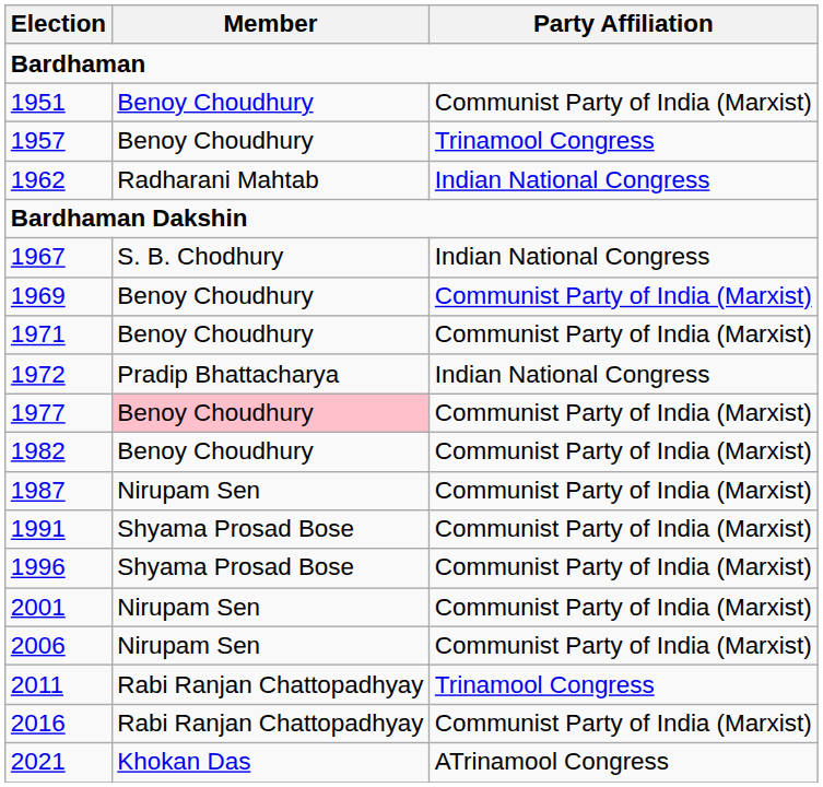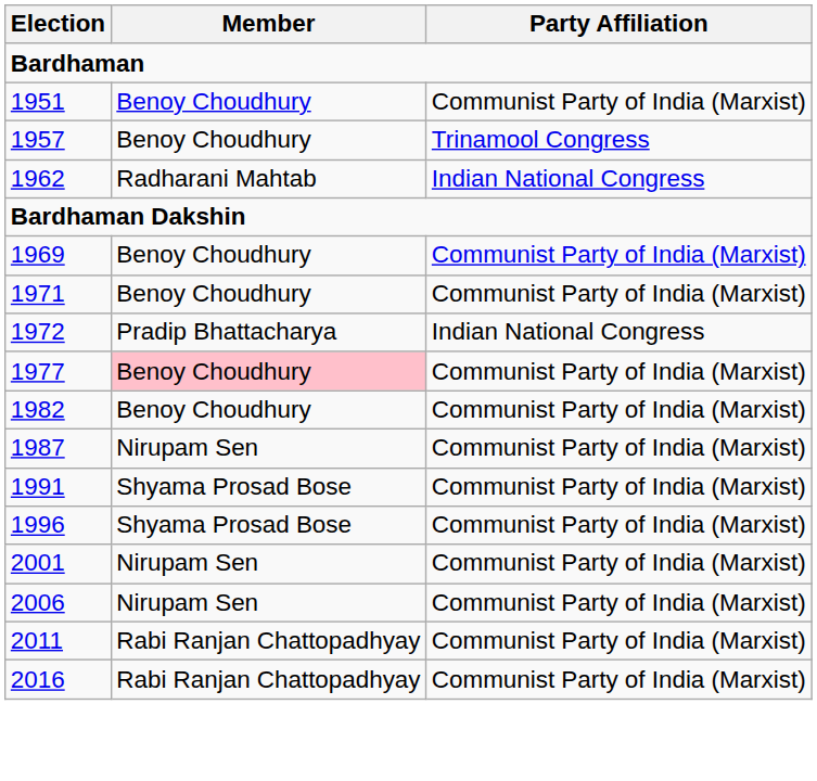 <table class="wikitable sortable">
 <tr>
 <th>Election</th>
 <th>Member</th>
 <th>Party Affiliation</th>
 </tr>
 <tr>
 <td colspan="3"><strong>Bardhaman</strong></td>
 </tr>
 <tr>
 <td><a href='#'>1951</a></td>
 <td><a href='#'>Benoy Choudhury</a></td>
 <td>Communist Party of India (Marxist)</td>
 </tr>
 <tr>
 <td><a href='#'>1957</a></td>
 <td>Benoy Choudhury</td>
 <td><a href='#'>Trinamool Congress</a></td>
 </tr>
 <tr>
 <td><a href='#'>1962</a></td>
 <td>Radharani Mahtab</td>
 <td><a href='#'>Indian National Congress</a></td>
 </tr>
 <tr>
 <td colspan="3"><strong>Bardhaman Dakshin</strong></td>
-</tr>
-<tr>
-<td><a href='#'>1967</a></td>
-<td>S. B. Chodhury</td>
-<td>Indian National Congress </td>
 </tr>
 <tr>
 <td><a href='#'>1969</a></td>
 <td>Benoy Choudhury</td>
 <td><a href='#'>Communist Party of India (Marxist)</a></td>
 </tr>
 <tr>
 <td><a href='#'>1971</a></td>
 <td>Benoy Choudhury</td>
 <td>Communist Party of India (Marxist)</td>
 </tr>
 <tr>
 <td><a href='#'>1972</a></td>
 <td>Pradip Bhattacharya</td>
 <td>Indian National Congress</td>
 </tr>
 <tr>
 <td><a href='#'>1977</a></td>
 <td style="background: pink;">Benoy Choudhury</td>
 <td>Communist Party of India (Marxist)</td>
 </tr>
 <tr>
 <td><a href='#'>1982</a></td>
 <td>Benoy Choudhury</td>
 <td>Communist Party of India (Marxist)</td>
 </tr>
 <tr>
 <td><a href='#'>1987</a></td>
 <td>Nirupam Sen</td>
 <td>Communist Party of India (Marxist)</td>
 </tr>
 <tr>
 <td><a href='#'>1991</a></td>
 <td>Shyama Prosad Bose</td>
 <td>Communist Party of India (Marxist)</td>
 </tr>
 <tr>
 <td><a href='#'>1996</a></td>
 <td>Shyama Prosad Bose</td>
 <td>Communist Party of India (Marxist)</td>
 </tr>
 <tr>
 <td><a href='#'>2001</a></td>
 <td>Nirupam Sen</td>
 <td>Communist Party of India (Marxist)</td>
 </tr>
 <tr>
 <td><a href='#'>2006</a></td>
 <td>Nirupam Sen</td>
 <td>Communist Party of India (Marxist)</td>
 </tr>
 <tr>
 <td><a href='#'>2011</a></td>
 <td>Rabi Ranjan Chattopadhyay</td>
-<td><a href='#'>Trinamool Congress</a></td>
+<td>Communist Party of India (Marxist)</td>
 </tr>
 <tr>
 <td><a href='#'>2016</a></td>
 <td>Rabi Ranjan Chattopadhyay</td>
 <td>Communist Party of India (Marxist)</td>
 </tr>
-<tr>
-<td><a href='#'>2021</a></td>
-<td><a href='#'>Khokan Das</a></td>
-<td>ATrinamool Congress</td>
-</tr>
 </table>
